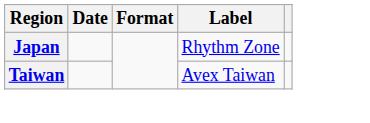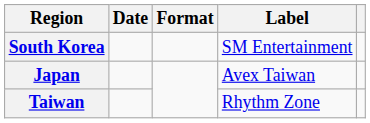 <table class="wikitable plainrowheaders">
 <tr>
 <th scope="col">Region</th>
 <th scope="col">Date</th>
 <th scope="col">Format</th>
 <th scope="col">Label</th>
 <th scope="col"></th>
 </tr>
 <tr>
+<th scope="row"><a href='#'>South Korea</a></th>
+<td></td>
+<td></td>
+<td><a href='#'>SM Entertainment</a></td>
+<td style="text-align:center;"></td>
+</tr>
+<tr>
 <th scope="row"><a href='#'>Japan</a></th>
 <td></td>
 <td rowspan="2"></td>
-<td><a href='#'>Rhythm Zone</a></td>
+<td><a href='#'>Avex Taiwan</a></td>
 <td style="text-align:center;"></td>
 </tr>
 <tr>
 <th scope="row"><a href='#'>Taiwan</a></th>
 <td></td>
-<td><a href='#'>Avex Taiwan</a></td>
+<td><a href='#'>Rhythm Zone</a></td>
 <td style="text-align:center;"></td>
 </tr>
 </table>
